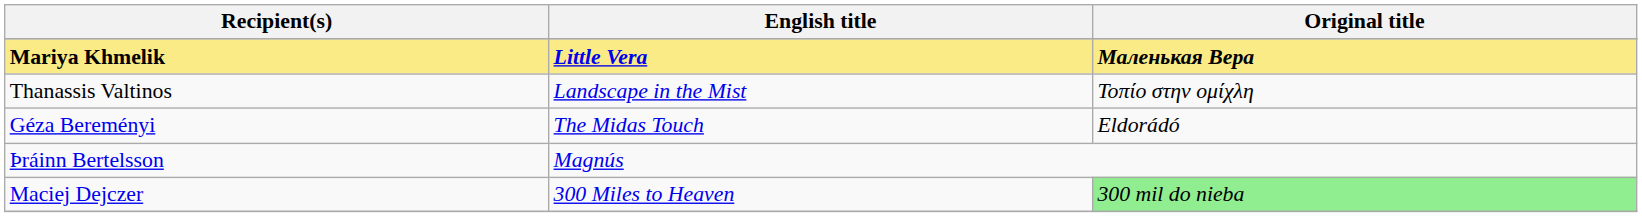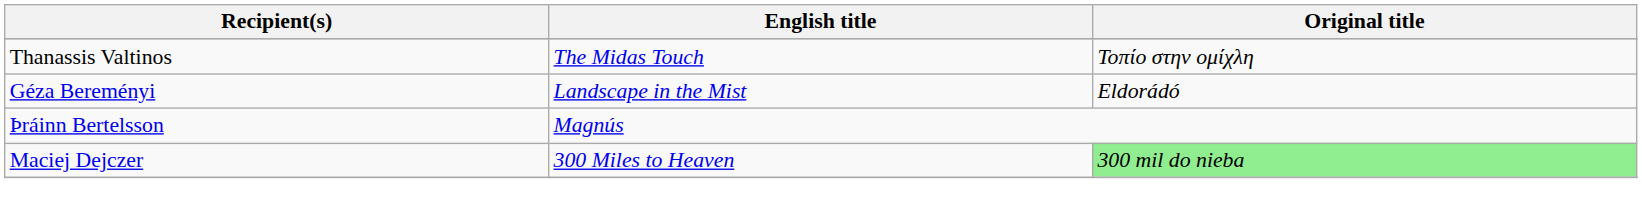 <table class="sortable wikitable" width="95%" cellpadding="5">
 <tr>
 <th width="20%">Recipient(s)</th>
 <th width="20%">English title</th>
 <th width="20%">Original title</th>
 </tr>
 <tr>
 </tr>
-<tr style="background:#FAEB86">
-<td><strong> Mariya Khmelik</strong></td>
-<td><strong><em><a href='#'>Little Vera</a></em></strong></td>
-<td><strong><em>Маленькая Вера</em></strong></td>
-</tr>
 <tr>
 <td> Thanassis Valtinos</td>
-<td><em><a href='#'>Landscape in the Mist</a></em></td>
+<td><em><a href='#'>The Midas Touch</a></em></td>
 <td><em>Τοπίο στην ομίχλη</em></td>
 </tr>
 <tr>
 <td> <a href='#'>Géza Bereményi</a></td>
-<td><em><a href='#'>The Midas Touch</a></em></td>
+<td><em><a href='#'>Landscape in the Mist</a></em></td>
 <td><em>Eldorádó</em></td>
 </tr>
 <tr>
 <td> <a href='#'>Þráinn Bertelsson</a></td>
 <td colspan="2"><em><a href='#'>Magnús</a></em></td>
 </tr>
 <tr>
 <td> <a href='#'>Maciej Dejczer</a></td>
 <td><em><a href='#'>300 Miles to Heaven</a></em></td>
 <td style="background: lightgreen;"><em>300 mil do nieba</em></td>
 </tr>
 <tr>
 </tr>
 </table>
